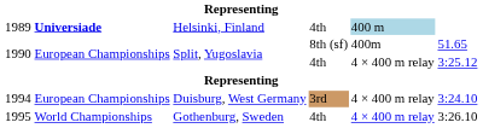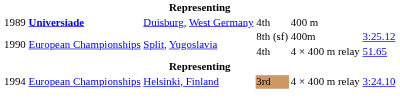 <table>
 <tr>
 <th colspan="6">Representing </th>
 </tr>
 <tr>
 <td>1989</td>
 <td><strong><a href='#'>Universiade</a></strong></td>
-<td><a href='#'>Helsinki, Finland</a></td>
+<td><a href='#'>Duisburg</a>, <a href='#'>West Germany</a></td>
 <td>4th</td>
-<td style="background: lightblue;">400 m</td>
+<td>400 m</td>
 <td></td>
 </tr>
 <tr>
 <td rowspan=2>1990</td>
 <td rowspan=2><a href='#'>European Championships</a></td>
 <td rowspan=2><a href='#'>Split</a>, <a href='#'>Yugoslavia</a></td>
 <td>8th (sf)</td>
 <td>400m</td>
-<td><a href='#'>51.65</a></td>
+<td><a href='#'>3:25.12</a></td>
 </tr>
 <tr>
 <td>4th</td>
 <td>4 × 400 m relay</td>
-<td><a href='#'>3:25.12</a></td>
+<td><a href='#'>51.65</a></td>
 </tr>
 <tr>
 <th colspan="6">Representing </th>
 </tr>
 <tr>
 <td>1994</td>
 <td><a href='#'>European Championships</a></td>
-<td><a href='#'>Duisburg</a>, <a href='#'>West Germany</a></td>
+<td><a href='#'>Helsinki, Finland</a></td>
 <td bgcolor="cc9966">3rd</td>
 <td>4 × 400 m relay</td>
 <td><a href='#'>3:24.10</a></td>
 </tr>
-<tr>
-<td>1995</td>
-<td><a href='#'>World Championships</a></td>
-<td><a href='#'>Gothenburg</a>, <a href='#'>Sweden</a></td>
-<td>4th</td>
-<td><a href='#'>4 × 400 m relay</a></td>
-<td>3:26.10</td>
-</tr>
 </table>
